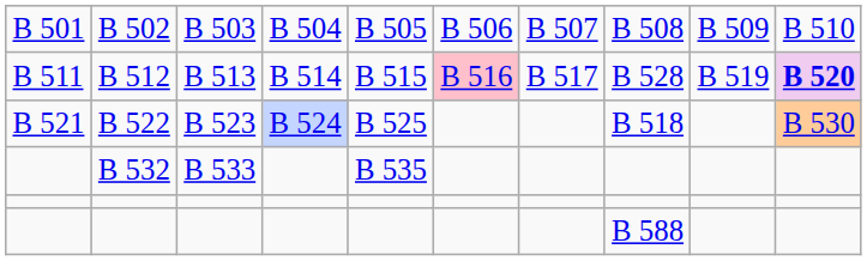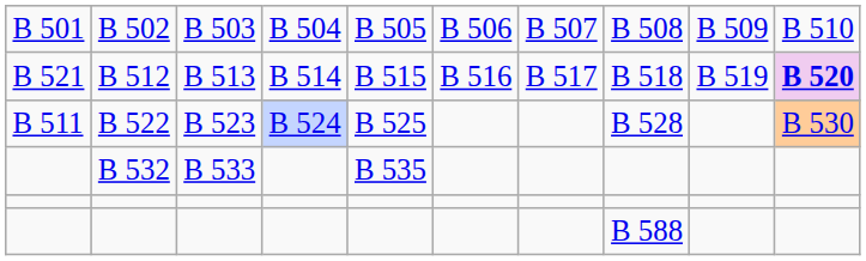 <table class="wikitable">
 <tr>
 <td><a href='#'>B 501</a></td>
 <td><a href='#'>B 502</a></td>
 <td><a href='#'>B 503</a></td>
 <td><a href='#'>B 504</a></td>
 <td><a href='#'>B 505</a></td>
 <td><a href='#'>B 506</a></td>
 <td><a href='#'>B 507</a></td>
 <td><a href='#'>B 508</a></td>
 <td><a href='#'>B 509</a></td>
 <td><a href='#'>B 510</a></td>
 </tr>
 <tr>
-<td><a href='#'>B 511</a></td>
+<td><a href='#'>B 521</a></td>
 <td><a href='#'>B 512</a></td>
 <td><a href='#'>B 513</a></td>
 <td><a href='#'>B 514</a></td>
 <td><a href='#'>B 515</a></td>
-<td style="background: pink;"><a href='#'>B 516</a></td>
+<td><a href='#'>B 516</a></td>
 <td><a href='#'>B 517</a></td>
-<td><a href='#'>B 528</a></td>
+<td><a href='#'>B 518</a></td>
 <td><a href='#'>B 519</a></td>
 <td style="background: #F0CCF0;"><strong><a href='#'>B 520</a></strong></td>
 </tr>
 <tr>
-<td><a href='#'>B 521</a></td>
+<td><a href='#'>B 511</a></td>
 <td><a href='#'>B 522</a></td>
 <td><a href='#'>B 523</a></td>
 <td style="background: #C4D5FF;"><a href='#'>B 524</a></td>
 <td><a href='#'>B 525</a></td>
 <td></td>
 <td></td>
-<td><a href='#'>B 518</a></td>
+<td><a href='#'>B 528</a></td>
 <td></td>
 <td style="background: #FFCC99;"><a href='#'>B 530</a></td>
 </tr>
 <tr>
 <td></td>
 <td><a href='#'>B 532</a></td>
 <td><a href='#'>B 533</a></td>
 <td></td>
 <td><a href='#'>B 535</a></td>
 <td></td>
 <td></td>
 <td></td>
 <td></td>
 <td></td>
 </tr>
 <tr>
 <td></td>
 <td></td>
 <td></td>
 <td></td>
 <td></td>
 <td></td>
 <td></td>
 <td></td>
 <td></td>
 <td></td>
 </tr>
 <tr>
 <td></td>
 <td></td>
 <td></td>
 <td></td>
 <td></td>
 <td></td>
 <td></td>
 <td><a href='#'>B 588</a></td>
 <td></td>
 <td></td>
 </tr>
 </table>
